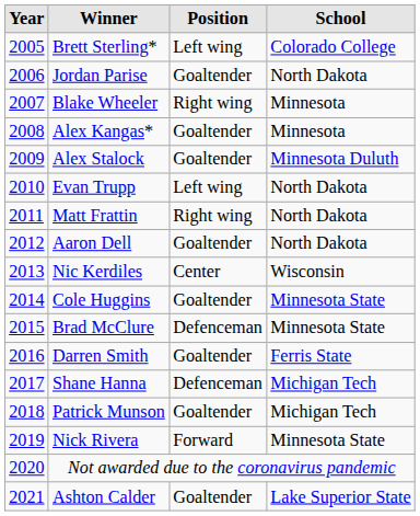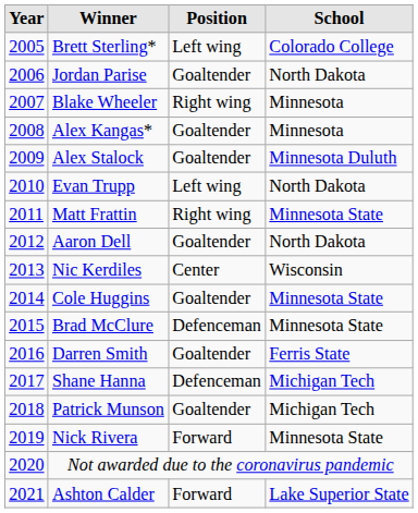 <table class="wikitable sortable">
 <tr>
 <th style="background:#e5e5e5;">Year</th>
 <th style="background:#e5e5e5;">Winner</th>
 <th style="background:#e5e5e5;">Position</th>
 <th style="background:#e5e5e5;">School</th>
 </tr>
 <tr>
 <td><a href='#'>2005</a></td>
 <td><a href='#'>Brett Sterling</a>*</td>
 <td>Left wing</td>
 <td><a href='#'>Colorado College</a></td>
 </tr>
 <tr>
 <td><a href='#'>2006</a></td>
 <td><a href='#'>Jordan Parise</a></td>
 <td>Goaltender</td>
 <td>North Dakota</td>
 </tr>
 <tr>
 <td><a href='#'>2007</a></td>
 <td><a href='#'>Blake Wheeler</a></td>
 <td>Right wing</td>
 <td>Minnesota</td>
 </tr>
 <tr>
 <td><a href='#'>2008</a></td>
 <td><a href='#'>Alex Kangas</a>*</td>
 <td>Goaltender</td>
 <td>Minnesota</td>
 </tr>
 <tr>
 <td><a href='#'>2009</a></td>
 <td><a href='#'>Alex Stalock</a></td>
 <td>Goaltender</td>
 <td><a href='#'>Minnesota Duluth</a></td>
 </tr>
 <tr>
 <td><a href='#'>2010</a></td>
 <td><a href='#'>Evan Trupp</a></td>
 <td>Left wing</td>
 <td>North Dakota</td>
 </tr>
 <tr>
 <td><a href='#'>2011</a></td>
 <td><a href='#'>Matt Frattin</a></td>
 <td>Right wing</td>
-<td>North Dakota</td>
+<td><a href='#'>Minnesota State</a></td>
 </tr>
 <tr>
 <td><a href='#'>2012</a></td>
 <td><a href='#'>Aaron Dell</a></td>
 <td>Goaltender</td>
 <td>North Dakota</td>
 </tr>
 <tr>
 <td><a href='#'>2013</a></td>
 <td><a href='#'>Nic Kerdiles</a></td>
 <td>Center</td>
 <td>Wisconsin</td>
 </tr>
 <tr>
 <td><a href='#'>2014</a></td>
 <td><a href='#'>Cole Huggins</a></td>
 <td>Goaltender</td>
 <td><a href='#'>Minnesota State</a></td>
 </tr>
 <tr>
 <td><a href='#'>2015</a></td>
 <td><a href='#'>Brad McClure</a></td>
 <td>Defenceman</td>
 <td>Minnesota State</td>
 </tr>
 <tr>
 <td><a href='#'>2016</a></td>
 <td><a href='#'>Darren Smith</a></td>
 <td>Goaltender</td>
 <td><a href='#'>Ferris State</a></td>
 </tr>
 <tr>
 <td><a href='#'>2017</a></td>
 <td><a href='#'>Shane Hanna</a></td>
 <td>Defenceman</td>
 <td><a href='#'>Michigan Tech</a></td>
 </tr>
 <tr>
 <td><a href='#'>2018</a></td>
 <td><a href='#'>Patrick Munson</a></td>
 <td>Goaltender</td>
 <td>Michigan Tech</td>
 </tr>
 <tr>
 <td><a href='#'>2019</a></td>
 <td><a href='#'>Nick Rivera</a></td>
 <td>Forward</td>
 <td>Minnesota State</td>
 </tr>
 <tr>
 <td><a href='#'>2020</a></td>
 <td colspan=3 align=center><em>Not awarded due to the <a href='#'>coronavirus pandemic</a></em></td>
 </tr>
 <tr>
 <td><a href='#'>2021</a></td>
 <td><a href='#'>Ashton Calder</a></td>
-<td>Goaltender</td>
+<td>Forward</td>
 <td><a href='#'>Lake Superior State</a></td>
 </tr>
 </table>
